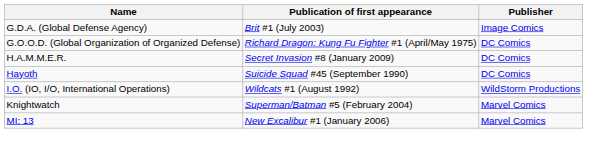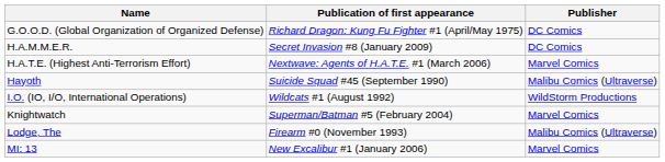 <table class="wikitable">
 <tr>
 <th>Name</th>
 <th>Publication of first appearance</th>
 <th>Publisher</th>
-</tr>
-<tr>
-<td>G.D.A. (Global Defense Agency)</td>
-<td><em><a href='#'>Brit</a></em> #1 (July 2003)</td>
-<td><a href='#'>Image Comics</a></td>
 </tr>
 <tr>
 <td>G.O.O.D. (Global Organization of Organized Defense)</td>
 <td><em><a href='#'>Richard Dragon: Kung Fu Fighter</a></em> #1 (April/May 1975)</td>
 <td><a href='#'>DC Comics</a></td>
 </tr>
 <tr>
 <td>H.A.M.M.E.R.</td>
 <td><em><a href='#'>Secret Invasion</a></em> #8 (January 2009)</td>
 <td><a href='#'>DC Comics</a></td>
 </tr>
 <tr>
+<td>H.A.T.E. (Highest Anti-Terrorism Effort)</td>
+<td><em><a href='#'>Nextwave: Agents of H.A.T.E.</a></em> #1 (March 2006)</td>
+<td><a href='#'>Marvel Comics</a></td>
+</tr>
+<tr>
 <td><a href='#'>Hayoth</a></td>
 <td><em><a href='#'>Suicide Squad</a></em> #45 (September 1990)</td>
-<td><a href='#'>DC Comics</a></td>
+<td><a href='#'>Malibu Comics</a> (<a href='#'>Ultraverse</a>)</td>
 </tr>
 <tr>
 <td><a href='#'>I.O.</a> (IO, I/O, International Operations)</td>
 <td><em><a href='#'>Wildcats</a></em> #1 (August 1992)</td>
 <td><a href='#'>WildStorm Productions</a></td>
 </tr>
 <tr>
 <td>Knightwatch</td>
 <td><em><a href='#'>Superman/Batman</a></em> #5 (February 2004)</td>
 <td><a href='#'>Marvel Comics</a></td>
 </tr>
 <tr>
+<td><a href='#'>Lodge, The</a></td>
+<td><em><a href='#'>Firearm</a></em> #0 (November 1993)</td>
+<td><a href='#'>Malibu Comics</a> (<a href='#'>Ultraverse</a>)</td>
+</tr>
+<tr>
 <td><a href='#'>MI: 13</a></td>
 <td><em><a href='#'>New Excalibur</a></em> #1 (January 2006)</td>
 <td><a href='#'>Marvel Comics</a></td>
 </tr>
 </table>
